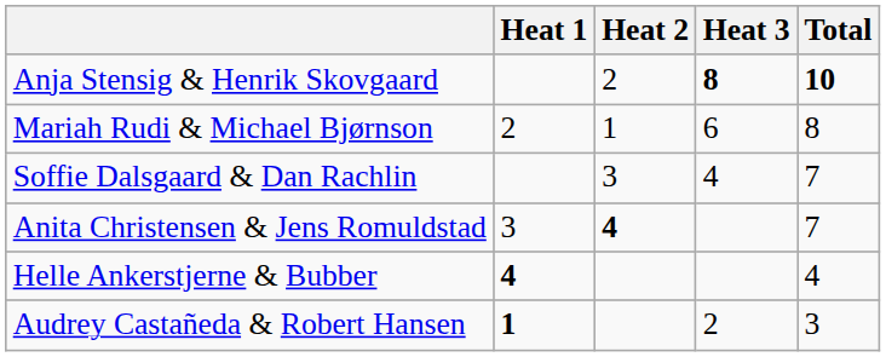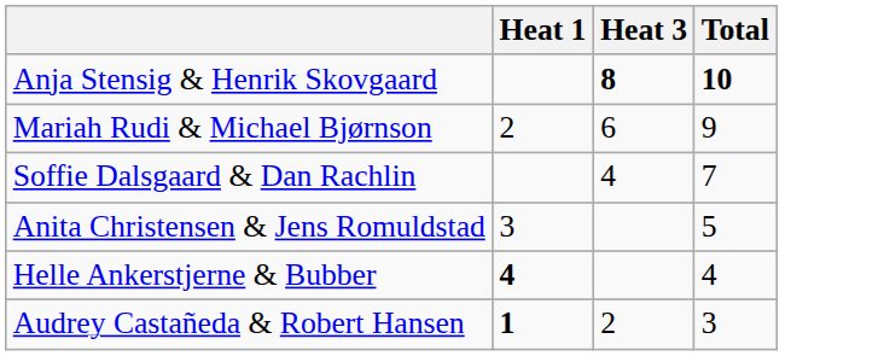 <table class="wikitable">
 <tr>
 <th></th>
 <th>Heat 1</th>
-<th>Heat 2</th>
 <th>Heat 3</th>
 <th>Total</th>
 </tr>
 <tr>
 <td><a href='#'>Anja Stensig</a> & <a href='#'>Henrik Skovgaard</a></td>
 <td></td>
-<td>2</td>
 <td><strong>8</strong></td>
 <td><strong>10</strong></td>
 </tr>
 <tr>
 <td><a href='#'>Mariah Rudi</a> & <a href='#'>Michael Bjørnson</a></td>
 <td>2</td>
-<td>1</td>
 <td>6</td>
-<td>8</td>
+<td>9</td>
 </tr>
 <tr>
 <td><a href='#'>Soffie Dalsgaard</a> & <a href='#'>Dan Rachlin</a></td>
 <td></td>
-<td>3</td>
 <td>4</td>
 <td>7</td>
 </tr>
 <tr>
 <td><a href='#'>Anita Christensen</a> & <a href='#'>Jens Romuldstad</a></td>
 <td>3</td>
-<td><strong>4</strong></td>
 <td></td>
-<td>7</td>
+<td>5</td>
 </tr>
 <tr>
 <td><a href='#'>Helle Ankerstjerne</a> & <a href='#'>Bubber</a></td>
 <td><strong>4</strong></td>
-<td></td>
 <td></td>
 <td>4</td>
 </tr>
 <tr>
 <td><a href='#'>Audrey Castañeda</a> & <a href='#'>Robert Hansen</a></td>
 <td><strong>1</strong></td>
-<td></td>
 <td>2</td>
 <td>3</td>
 </tr>
 </table>
